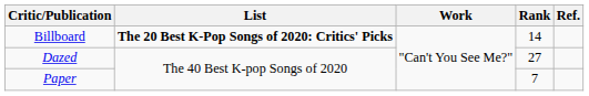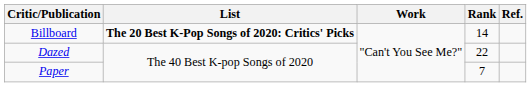 <table class="sortable wikitable" style="text-align:center">
 <tr>
 <th>Critic/Publication</th>
 <th>List</th>
 <th>Work</th>
 <th>Rank</th>
 <th class="unsortable">Ref.</th>
 </tr>
 <tr>
 <td><a href='#'>Billboard</a></td>
 <td><strong>The 20 Best K-Pop Songs of 2020: Critics' Picks</strong></td>
 <td rowspan="3">"Can't You See Me?"</td>
 <td>14</td>
 <td></td>
 </tr>
 <tr>
 <td><em><a href='#'>Dazed</a></em></td>
 <td rowspan="2">The 40 Best K-pop Songs of 2020</td>
-<td>27</td>
+<td>22</td>
 <td></td>
 </tr>
 <tr>
 <td><em><a href='#'>Paper</a></em></td>
 <td>7</td>
 <td></td>
 </tr>
 </table>
